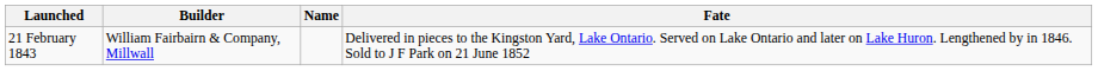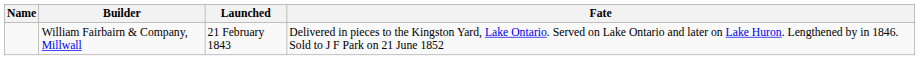 <table class="wikitable" style="text-align:left">
 <tr>
+<th>Name</th>
+<th>Builder</th>
 <th>Launched</th>
-<th>Builder</th>
-<th>Name</th>
 <th>Fate</th>
 </tr>
 <tr>
+<td></td>
+<td>William Fairbairn & Company, <a href='#'>Millwall</a></td>
 <td>21 February 1843</td>
-<td>William Fairbairn & Company, <a href='#'>Millwall</a></td>
-<td></td>
 <td>Delivered in pieces to the Kingston Yard, <a href='#'>Lake Ontario</a>. Served on Lake Ontario and later on <a href='#'>Lake Huron</a>. Lengthened by  in 1846. Sold to J F Park on 21 June 1852</td>
 </tr>
 </table>
